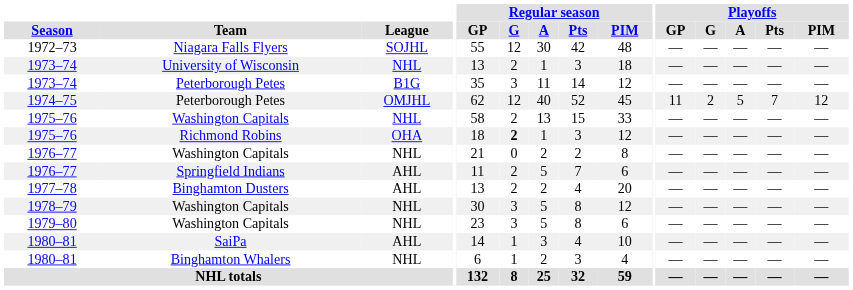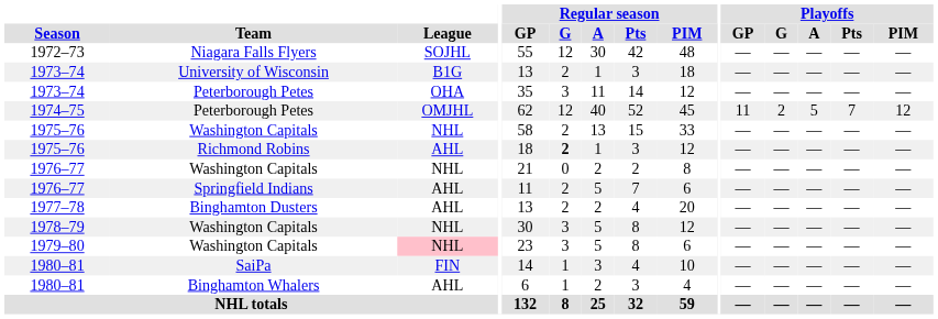 <table border="0" cellpadding="1" cellspacing="0" style="text-align:center; width:60em">
 <tr bgcolor="#e0e0e0">
 <th colspan="3" bgcolor="#ffffff"></th>
 <th rowspan="100" bgcolor="#ffffff"></th>
 <th colspan="5"><a href='#'>Regular season</a></th>
 <th rowspan="100" bgcolor="#ffffff"></th>
 <th colspan="5"><a href='#'>Playoffs</a></th>
 </tr>
 <tr bgcolor="#e0e0e0">
 <th><a href='#'>Season</a></th>
 <th>Team</th>
 <th>League</th>
 <th>GP</th>
 <th><a href='#'>G</a></th>
 <th><a href='#'>A</a></th>
 <th><a href='#'>Pts</a></th>
 <th><a href='#'>PIM</a></th>
 <th>GP</th>
 <th>G</th>
 <th>A</th>
 <th>Pts</th>
 <th>PIM</th>
 </tr>
 <tr>
 <td>1972–73</td>
 <td><a href='#'>Niagara Falls Flyers</a></td>
 <td><a href='#'>SOJHL</a></td>
 <td>55</td>
 <td>12</td>
 <td>30</td>
 <td>42</td>
 <td>48</td>
 <td>—</td>
 <td>—</td>
 <td>—</td>
 <td>—</td>
 <td>—</td>
 </tr>
 <tr bgcolor="#f0f0f0">
 <td><a href='#'>1973–74</a></td>
 <td><a href='#'>University of Wisconsin</a></td>
-<td><a href='#'>NHL</a></td>
+<td><a href='#'>B1G</a></td>
 <td>13</td>
 <td>2</td>
 <td>1</td>
 <td>3</td>
 <td>18</td>
 <td>—</td>
 <td>—</td>
 <td>—</td>
 <td>—</td>
 <td>—</td>
 </tr>
 <tr>
 <td><a href='#'>1973–74</a></td>
 <td><a href='#'>Peterborough Petes</a></td>
-<td><a href='#'>B1G</a></td>
+<td><a href='#'>OHA</a></td>
 <td>35</td>
 <td>3</td>
 <td>11</td>
 <td>14</td>
 <td>12</td>
 <td>—</td>
 <td>—</td>
 <td>—</td>
 <td>—</td>
 <td>—</td>
 </tr>
 <tr bgcolor="#f0f0f0">
 <td><a href='#'>1974–75</a></td>
 <td>Peterborough Petes</td>
 <td><a href='#'>OMJHL</a></td>
 <td>62</td>
 <td>12</td>
 <td>40</td>
 <td>52</td>
 <td>45</td>
 <td>11</td>
 <td>2</td>
 <td>5</td>
 <td>7</td>
 <td>12</td>
 </tr>
 <tr>
 <td><a href='#'>1975–76</a></td>
 <td><a href='#'>Washington Capitals</a></td>
 <td><a href='#'>NHL</a></td>
 <td>58</td>
 <td>2</td>
 <td>13</td>
 <td>15</td>
 <td>33</td>
 <td>—</td>
 <td>—</td>
 <td>—</td>
 <td>—</td>
 <td>—</td>
 </tr>
 <tr bgcolor="#f0f0f0">
 <td><a href='#'>1975–76</a></td>
 <td><a href='#'>Richmond Robins</a></td>
-<td><a href='#'>OHA</a></td>
+<td><a href='#'>AHL</a></td>
 <td>18</td>
 <td><strong>2</strong></td>
 <td>1</td>
 <td>3</td>
 <td>12</td>
 <td>—</td>
 <td>—</td>
 <td>—</td>
 <td>—</td>
 <td>—</td>
 </tr>
 <tr>
 <td><a href='#'>1976–77</a></td>
 <td>Washington Capitals</td>
 <td>NHL</td>
 <td>21</td>
 <td>0</td>
 <td>2</td>
 <td>2</td>
 <td>8</td>
 <td>—</td>
 <td>—</td>
 <td>—</td>
 <td>—</td>
 <td>—</td>
 </tr>
 <tr bgcolor="#f0f0f0">
 <td><a href='#'>1976–77</a></td>
 <td><a href='#'>Springfield Indians</a></td>
 <td>AHL</td>
 <td>11</td>
 <td>2</td>
 <td>5</td>
 <td>7</td>
 <td>6</td>
 <td>—</td>
 <td>—</td>
 <td>—</td>
 <td>—</td>
 <td>—</td>
 </tr>
 <tr>
 <td><a href='#'>1977–78</a></td>
 <td><a href='#'>Binghamton Dusters</a></td>
 <td>AHL</td>
 <td>13</td>
 <td>2</td>
 <td>2</td>
 <td>4</td>
 <td>20</td>
 <td>—</td>
 <td>—</td>
 <td>—</td>
 <td>—</td>
 <td>—</td>
 </tr>
 <tr bgcolor="#f0f0f0">
 <td><a href='#'>1978–79</a></td>
 <td>Washington Capitals</td>
 <td>NHL</td>
 <td>30</td>
 <td>3</td>
 <td>5</td>
 <td>8</td>
 <td>12</td>
 <td>—</td>
 <td>—</td>
 <td>—</td>
 <td>—</td>
 <td>—</td>
 </tr>
 <tr>
 <td><a href='#'>1979–80</a></td>
 <td>Washington Capitals</td>
-<td>NHL</td>
+<td style="background: pink;">NHL</td>
 <td>23</td>
 <td>3</td>
 <td>5</td>
 <td>8</td>
 <td>6</td>
 <td>—</td>
 <td>—</td>
 <td>—</td>
 <td>—</td>
 <td>—</td>
 </tr>
 <tr bgcolor="#f0f0f0">
 <td><a href='#'>1980–81</a></td>
 <td><a href='#'>SaiPa</a></td>
-<td>AHL</td>
+<td><a href='#'>FIN</a></td>
 <td>14</td>
 <td>1</td>
 <td>3</td>
 <td>4</td>
 <td>10</td>
 <td>—</td>
 <td>—</td>
 <td>—</td>
 <td>—</td>
 <td>—</td>
 </tr>
 <tr>
 <td><a href='#'>1980–81</a></td>
 <td><a href='#'>Binghamton Whalers</a></td>
-<td>NHL</td>
+<td>AHL</td>
 <td>6</td>
 <td>1</td>
 <td>2</td>
 <td>3</td>
 <td>4</td>
 <td>—</td>
 <td>—</td>
 <td>—</td>
 <td>—</td>
 <td>—</td>
 </tr>
 <tr bgcolor="#e0e0e0">
 <th colspan="3">NHL totals</th>
 <th>132</th>
 <th>8</th>
 <th>25</th>
 <th>32</th>
 <th>59</th>
 <th>—</th>
 <th>—</th>
 <th>—</th>
 <th>—</th>
 <th>—</th>
 </tr>
 </table>
